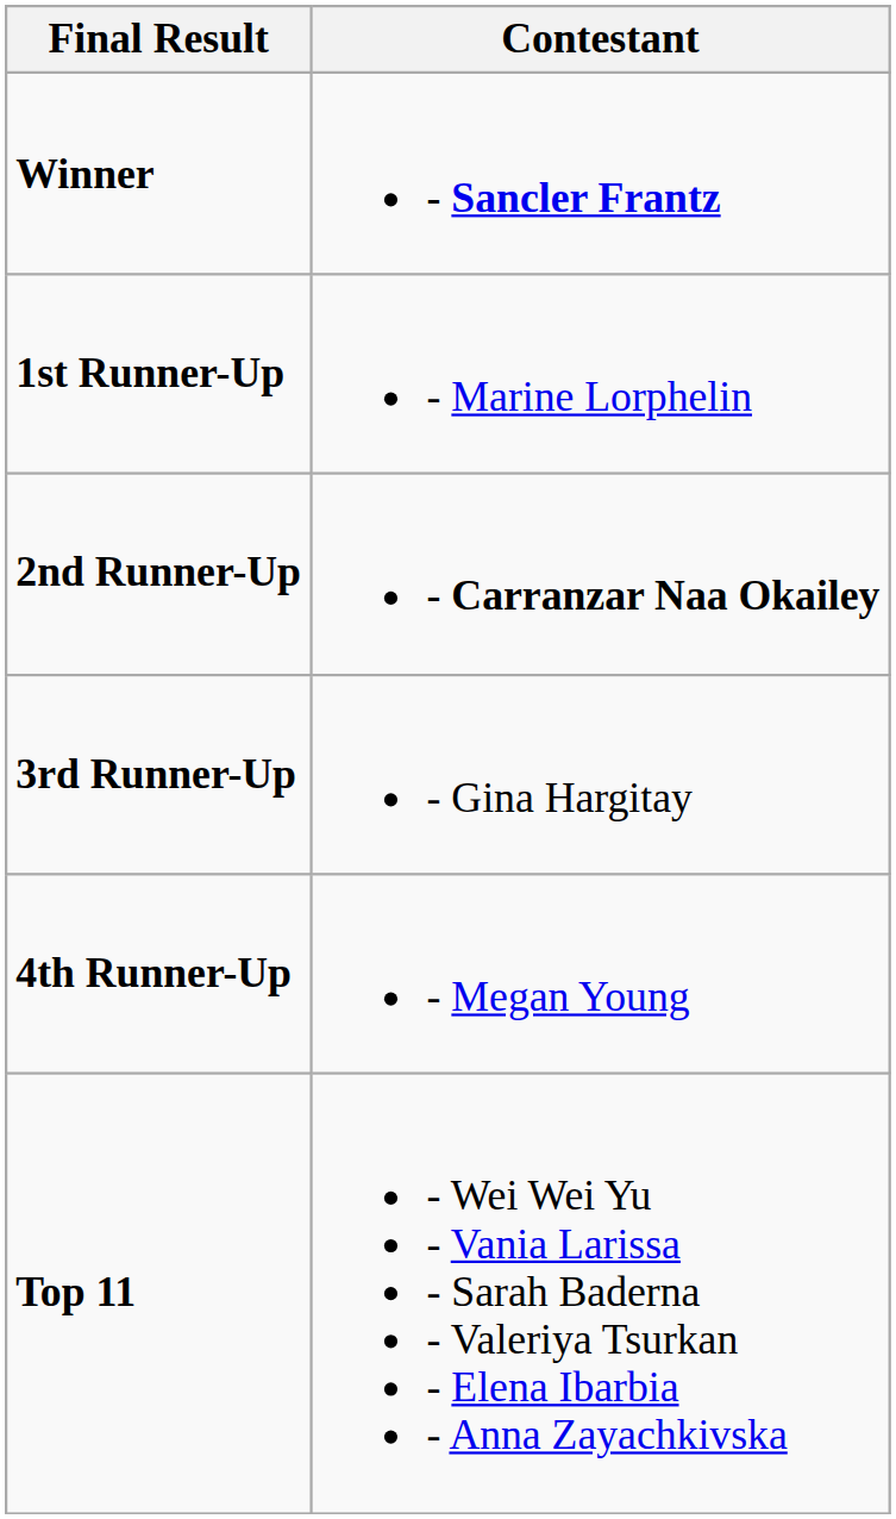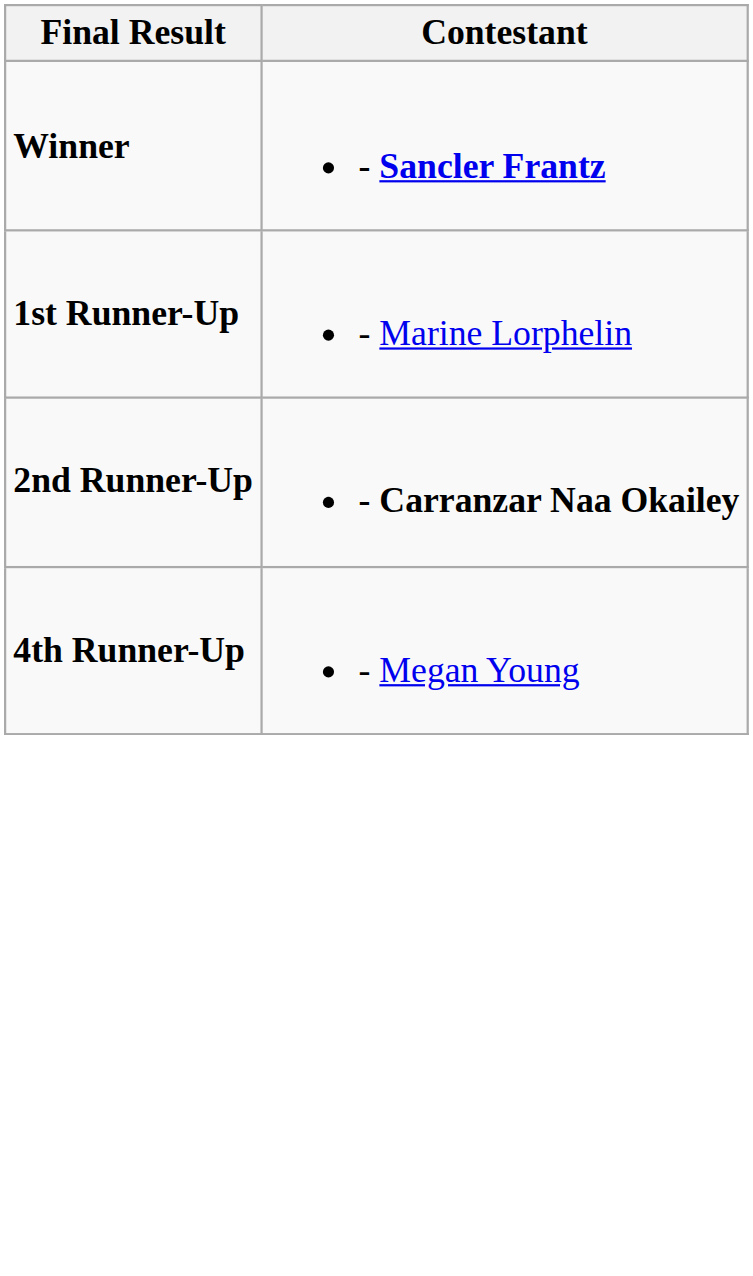 <table class="wikitable">
 <tr>
 <th>Final Result</th>
 <th>Contestant</th>
 </tr>
 <tr>
 <td><strong>Winner</strong></td>
 <td><br><ul><li><strong> - <a href='#'>Sancler Frantz</a></strong></li></ul></td>
 </tr>
 <tr>
 <td><strong>1st Runner-Up</strong></td>
 <td><br><ul><li> - <a href='#'>Marine Lorphelin</a></li></ul></td>
 </tr>
 <tr>
 <td><strong>2nd Runner-Up</strong></td>
 <td><strong><br><ul><li> - Carranzar Naa Okailey</li></ul></strong></td>
 </tr>
 <tr>
-<td><strong>3rd Runner-Up</strong></td>
-<td><br><ul><li> - Gina Hargitay</li></ul></td>
-</tr>
-<tr>
 <td><strong>4th Runner-Up</strong></td>
 <td><br><ul><li> - <a href='#'>Megan Young</a></li></ul></td>
 </tr>
 <tr>
-<td><strong>Top 11</strong></td>
-<td><br><ul><li> - Wei Wei Yu</li><li> - <a href='#'>Vania Larissa</a></li><li> - Sarah Baderna</li><li> - Valeriya Tsurkan</li><li> - <a href='#'>Elena Ibarbia</a></li><li> - <a href='#'>Anna Zayachkivska</a></li></ul></td>
-</tr>
-<tr>
 </tr>
 </table>
